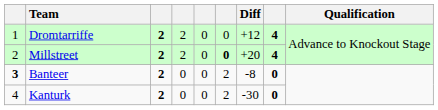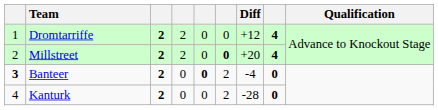 <table class="wikitable" style="text-align:center">
 <tr>
 <th width="20"></th>
 <th width="150" style="text-align:left;">Team</th>
 <th width="20"></th>
 <th width="20"></th>
 <th width="20"></th>
 <th width="20"></th>
 <th>Diff</th>
 <th width="20"></th>
 <th>Qualification</th>
 </tr>
 <tr style="background:#ccffcc">
 <td>1</td>
 <td align="left"> <a href='#'>Dromtarriffe</a></td>
 <td><strong>2</strong></td>
 <td>2</td>
 <td>0</td>
 <td>0</td>
 <td>+12</td>
 <td><strong>4</strong></td>
 <td rowspan="2">Advance to Knockout Stage</td>
 </tr>
 <tr style="background:#ccffcc">
 <td>2</td>
 <td align="left"> <a href='#'>Millstreet</a></td>
 <td><strong>2</strong></td>
 <td>2</td>
 <td>0</td>
 <td><strong>0</strong></td>
 <td>+20</td>
 <td><strong>4</strong></td>
 </tr>
 <tr>
 <td><strong>3</strong></td>
 <td align="left"> <a href='#'>Banteer</a></td>
 <td><strong>2</strong></td>
 <td>0</td>
-<td>0</td>
+<td><strong>0</strong></td>
 <td>2</td>
-<td>-8</td>
+<td>-4</td>
 <td><strong>0</strong></td>
 <td rowspan="2"></td>
 </tr>
 <tr>
 <td>4</td>
 <td align="left"> <a href='#'>Kanturk</a></td>
 <td><strong>2</strong></td>
 <td>0</td>
 <td>0</td>
 <td>2</td>
-<td>-30</td>
+<td>-28</td>
 <td><strong>0</strong></td>
 </tr>
 </table>
